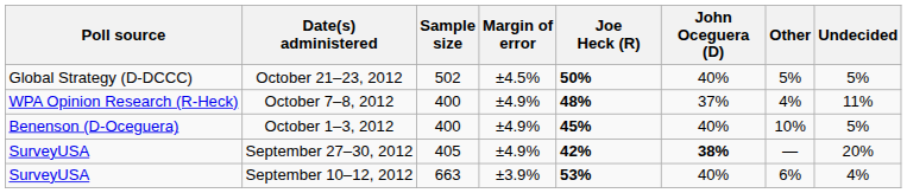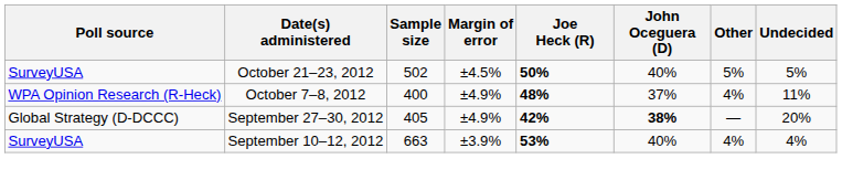 <table class="wikitable">
 <tr>
 <th>Poll source</th>
 <th>Date(s)<br>administered</th>
 <th>Sample<br>size</th>
 <th>Margin of <br>error</th>
 <th style="width:100px;">Joe<br>Heck (R)</th>
 <th style="width:100px;">John<br>Oceguera (D)</th>
 <th>Other</th>
 <th>Undecided</th>
 </tr>
 <tr>
-<td>Global Strategy (D-DCCC)</td>
+<td><a href='#'>SurveyUSA</a></td>
 <td align=center>October 21–23, 2012</td>
 <td align=center>502</td>
 <td align=center>±4.5%</td>
 <td><strong>50%</strong></td>
 <td align=center>40%</td>
 <td align=center>5%</td>
 <td align=center>5%</td>
 </tr>
 <tr>
 <td><a href='#'>WPA Opinion Research (R-Heck)</a></td>
 <td align=center>October 7–8, 2012</td>
 <td align=center>400</td>
 <td align=center>±4.9%</td>
 <td><strong>48%</strong></td>
 <td align=center>37%</td>
 <td align=center>4%</td>
 <td align=center>11%</td>
 </tr>
 <tr>
-<td><a href='#'>Benenson (D-Oceguera)</a></td>
-<td align=center>October 1–3, 2012</td>
-<td align=center>400</td>
-<td align=center>±4.9%</td>
-<td><strong>45%</strong></td>
-<td align=center>40%</td>
-<td align=center>10%</td>
-<td align=center>5%</td>
-</tr>
-<tr>
-<td><a href='#'>SurveyUSA</a></td>
+<td>Global Strategy (D-DCCC)</td>
 <td align=center>September 27–30, 2012</td>
 <td align=center>405</td>
 <td align=center>±4.9%</td>
 <td><strong>42%</strong></td>
 <td align=center><strong>38%</strong></td>
 <td align=center>—</td>
 <td align=center>20%</td>
 </tr>
 <tr>
 <td><a href='#'>SurveyUSA</a></td>
 <td align=center>September 10–12, 2012</td>
 <td align=center>663</td>
 <td align=center>±3.9%</td>
 <td><strong>53%</strong></td>
 <td align=center>40%</td>
-<td align=center>6%</td>
+<td align=center>4%</td>
 <td align=center>4%</td>
 </tr>
 </table>
